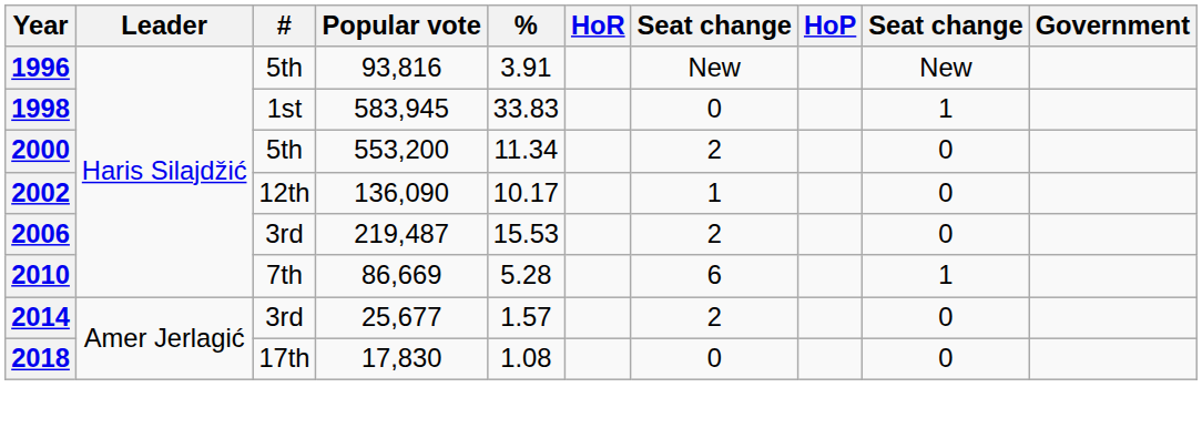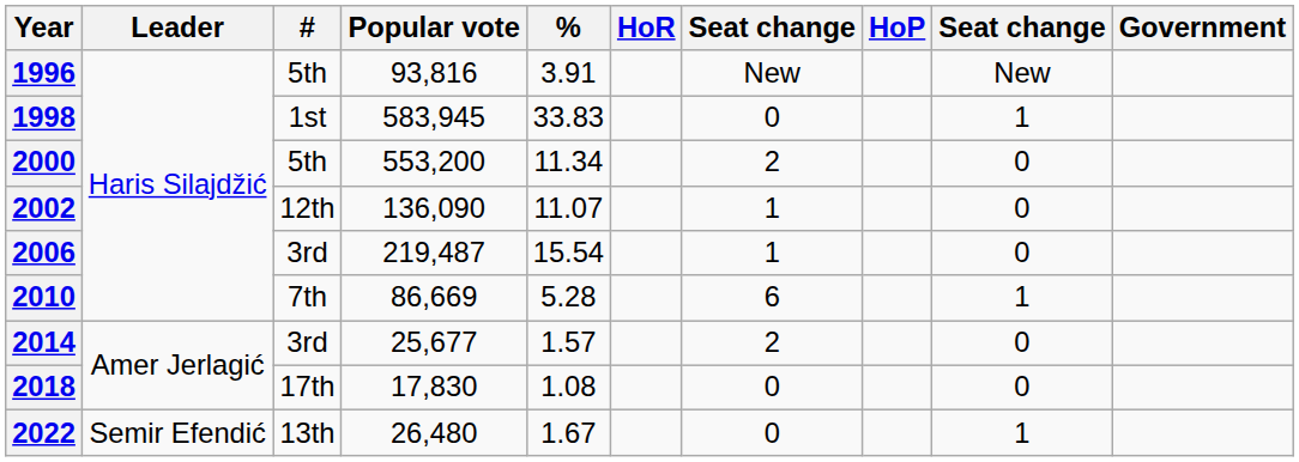 <table class="wikitable" style="text-align: center;">
 <tr>
 <th>Year</th>
 <th>Leader</th>
 <th>#</th>
 <th>Popular vote</th>
 <th>%</th>
 <th><a href='#'>HoR</a></th>
 <th>Seat change</th>
 <th><a href='#'>HoP</a></th>
 <th>Seat change</th>
 <th>Government</th>
 </tr>
 <tr>
 <th><a href='#'>1996</a></th>
 <td rowspan=6><a href='#'>Haris Silajdžić</a></td>
 <td>5th</td>
 <td align=center>93,816</td>
 <td>3.91</td>
 <td></td>
 <td>New</td>
 <td></td>
 <td>New</td>
 <td></td>
 </tr>
 <tr>
 <th><a href='#'>1998</a></th>
 <td>1st</td>
 <td align=center>583,945</td>
 <td>33.83</td>
 <td></td>
 <td> 0</td>
 <td></td>
 <td> 1</td>
 <td></td>
 </tr>
 <tr>
 <th><a href='#'>2000</a></th>
 <td>5th</td>
 <td align=center>553,200</td>
 <td>11.34</td>
 <td></td>
 <td> 2</td>
 <td></td>
 <td> 0</td>
 <td></td>
 </tr>
 <tr>
 <th><a href='#'>2002</a></th>
 <td>12th</td>
 <td align=center>136,090</td>
-<td>10.17</td>
+<td>11.07</td>
 <td></td>
 <td> 1</td>
 <td></td>
 <td> 0</td>
 <td></td>
 </tr>
 <tr>
 <th><a href='#'>2006</a></th>
 <td>3rd</td>
 <td align=center>219,487</td>
-<td>15.53</td>
+<td>15.54</td>
 <td></td>
-<td> 2</td>
+<td> 1</td>
 <td></td>
 <td> 0</td>
 <td></td>
 </tr>
 <tr>
 <th><a href='#'>2010</a></th>
 <td>7th</td>
 <td align=center>86,669</td>
 <td>5.28</td>
 <td></td>
 <td> 6</td>
 <td></td>
 <td> 1</td>
 <td></td>
 </tr>
 <tr>
 <th><a href='#'>2014</a></th>
 <td rowspan=2>Amer Jerlagić</td>
 <td>3rd</td>
 <td align=center>25,677</td>
 <td>1.57</td>
 <td></td>
 <td> 2</td>
 <td></td>
 <td> 0</td>
 <td></td>
 </tr>
 <tr>
 <th><a href='#'>2018</a></th>
 <td>17th</td>
 <td align=center>17,830</td>
 <td>1.08</td>
 <td></td>
 <td> 0</td>
 <td></td>
 <td> 0</td>
 <td></td>
 </tr>
+<tr>
+<th><a href='#'>2022</a></th>
+<td>Semir Efendić</td>
+<td>13th</td>
+<td align=center>26,480</td>
+<td>1.67</td>
+<td></td>
+<td> 0</td>
+<td></td>
+<td> 1</td>
+<td></td>
+</tr>
 </table>
